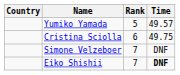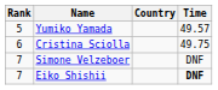 <table class="wikitable" style="text-align:center">
 <tr>
+<th>Rank</th>
+<th>Name</th>
 <th>Country</th>
-<th>Name</th>
-<th>Rank</th>
 <th>Time</th>
 </tr>
 <tr>
+<td>5</td>
+<td align=left><a href='#'>Yumiko Yamada</a></td>
 <td align=left></td>
-<td align=left><a href='#'>Yumiko Yamada</a></td>
-<td>5</td>
 <td>49.57</td>
 </tr>
 <tr>
+<td>6</td>
+<td align=left><a href='#'>Cristina Sciolla</a></td>
 <td align="left"></td>
-<td align=left><a href='#'>Cristina Sciolla</a></td>
-<td>6</td>
 <td>49.75</td>
 </tr>
 <tr>
+<td>7</td>
+<td align=left><a href='#'>Simone Velzeboer</a></td>
 <td align="left"></td>
-<td align=left><a href='#'>Simone Velzeboer</a></td>
-<td>7</td>
 <td>DNF</td>
 </tr>
 <tr>
+<td>7</td>
+<td align=left><a href='#'>Eiko Shishii</a></td>
 <td align="left"></td>
-<td align=left><a href='#'>Eiko Shishii</a></td>
-<td>7</td>
 <td><strong>DNF</strong></td>
 </tr>
 </table>
